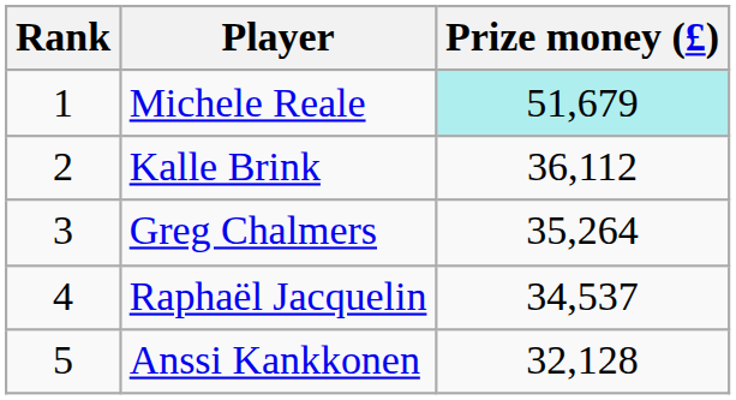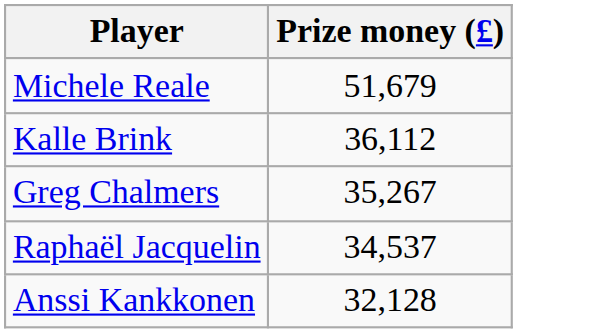 <table class="wikitable">
 <tr>
-<th>Rank</th>
 <th>Player</th>
 <th>Prize money (<a href='#'>£</a>)</th>
 </tr>
 <tr>
-<td align=center>1</td>
 <td> <a href='#'>Michele Reale</a></td>
-<td align=center style="background: paleturquoise;">51,679</td>
+<td align=center>51,679</td>
 </tr>
 <tr>
-<td align=center>2</td>
 <td> <a href='#'>Kalle Brink</a></td>
 <td align=center>36,112</td>
 </tr>
 <tr>
-<td align=center>3</td>
 <td> <a href='#'>Greg Chalmers</a></td>
-<td align=center>35,264</td>
+<td align=center>35,267</td>
 </tr>
 <tr>
-<td align=center>4</td>
 <td> <a href='#'>Raphaël Jacquelin</a></td>
 <td align=center>34,537</td>
 </tr>
 <tr>
-<td align=center>5</td>
 <td> <a href='#'>Anssi Kankkonen</a></td>
 <td align=center>32,128</td>
 </tr>
 </table>
